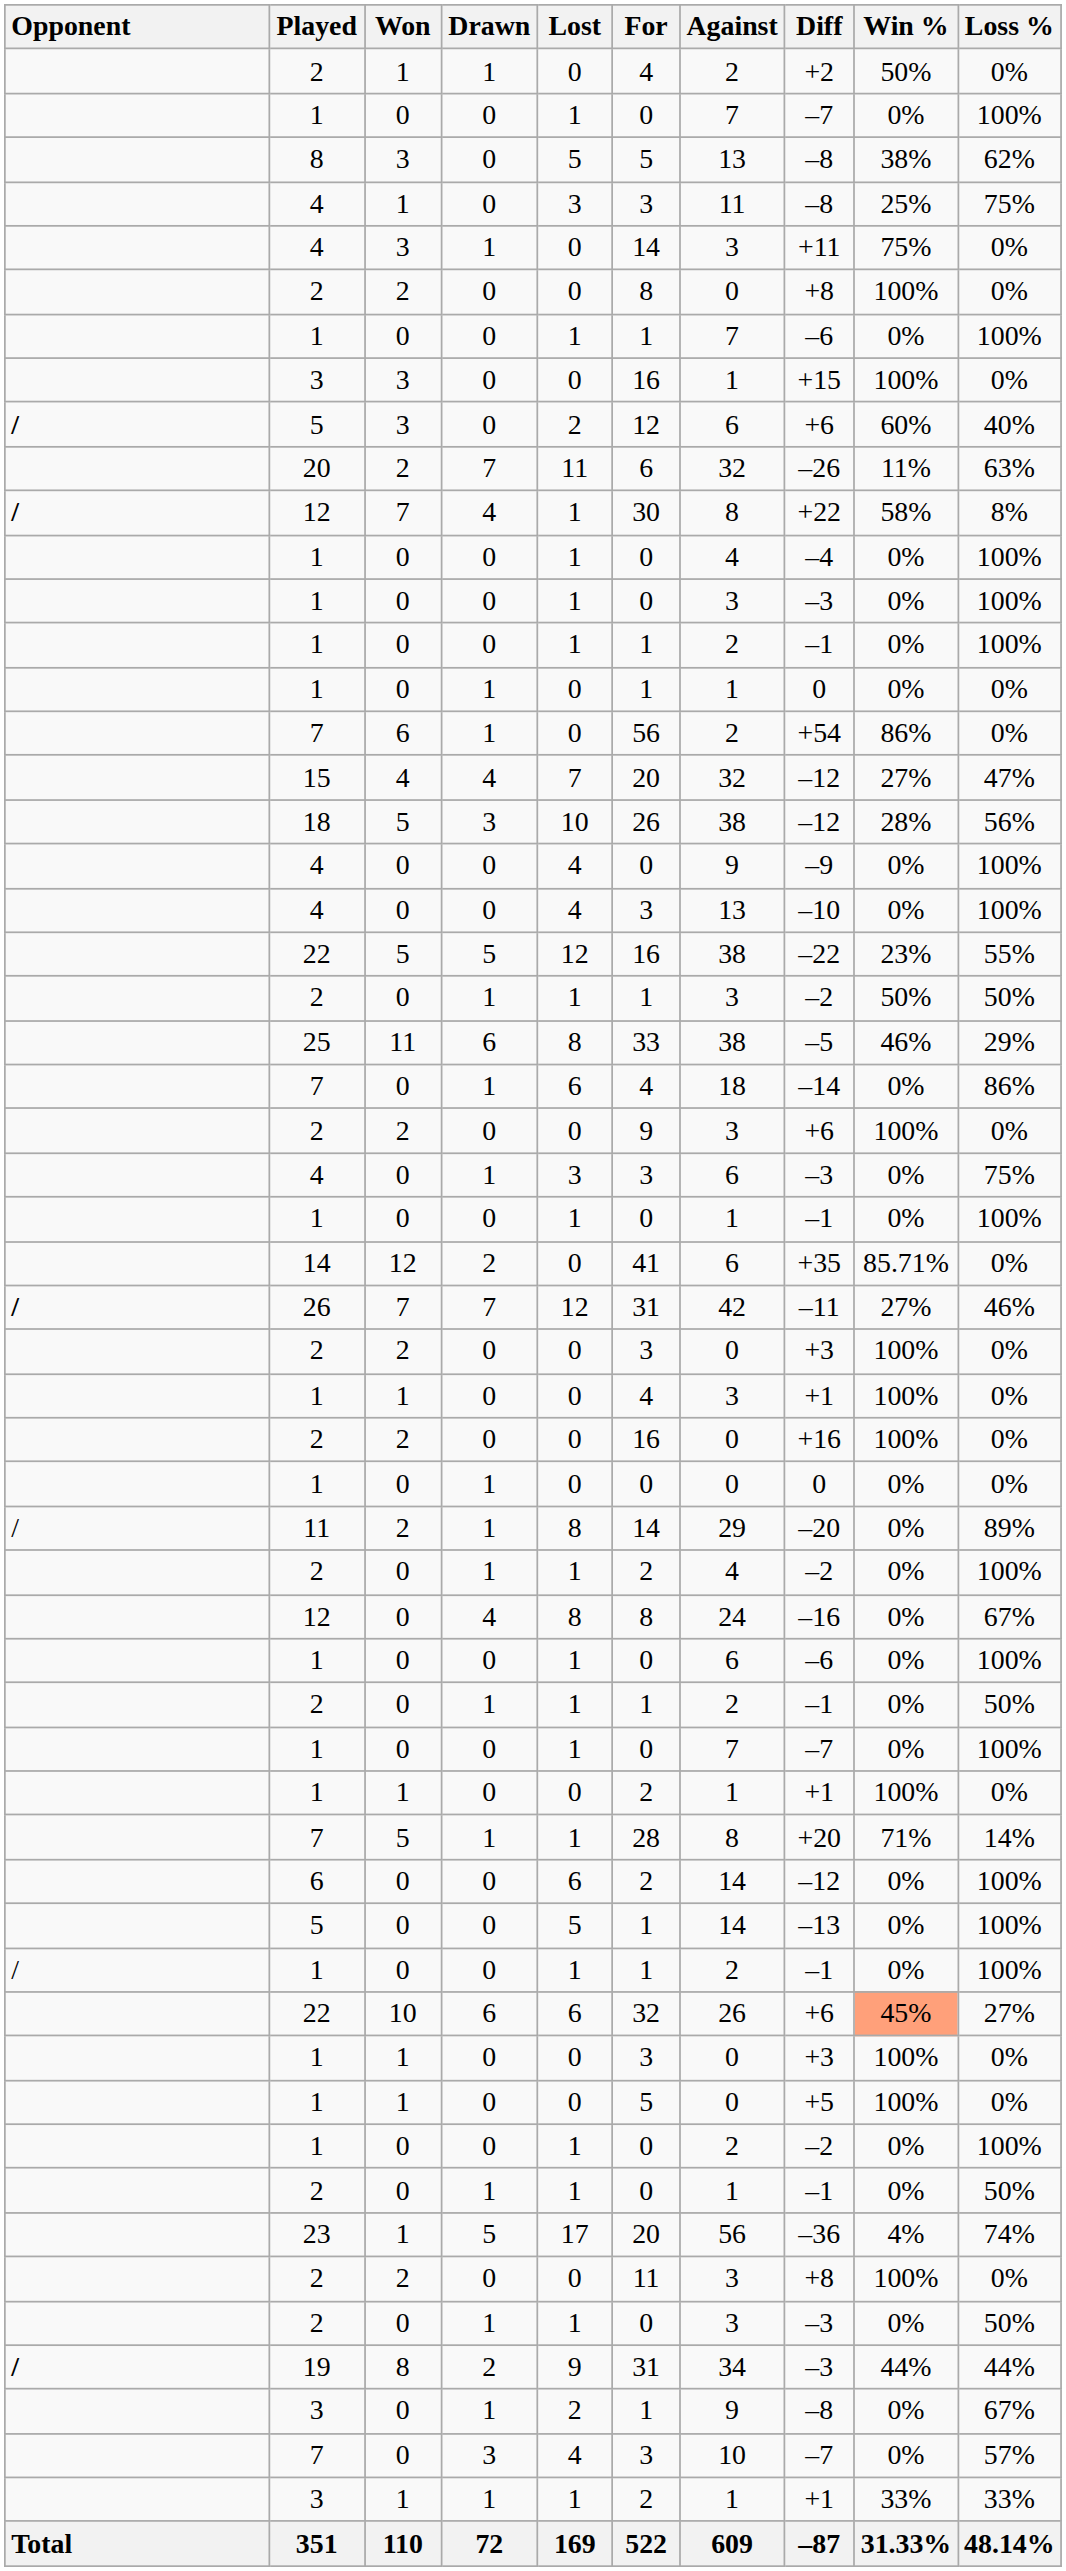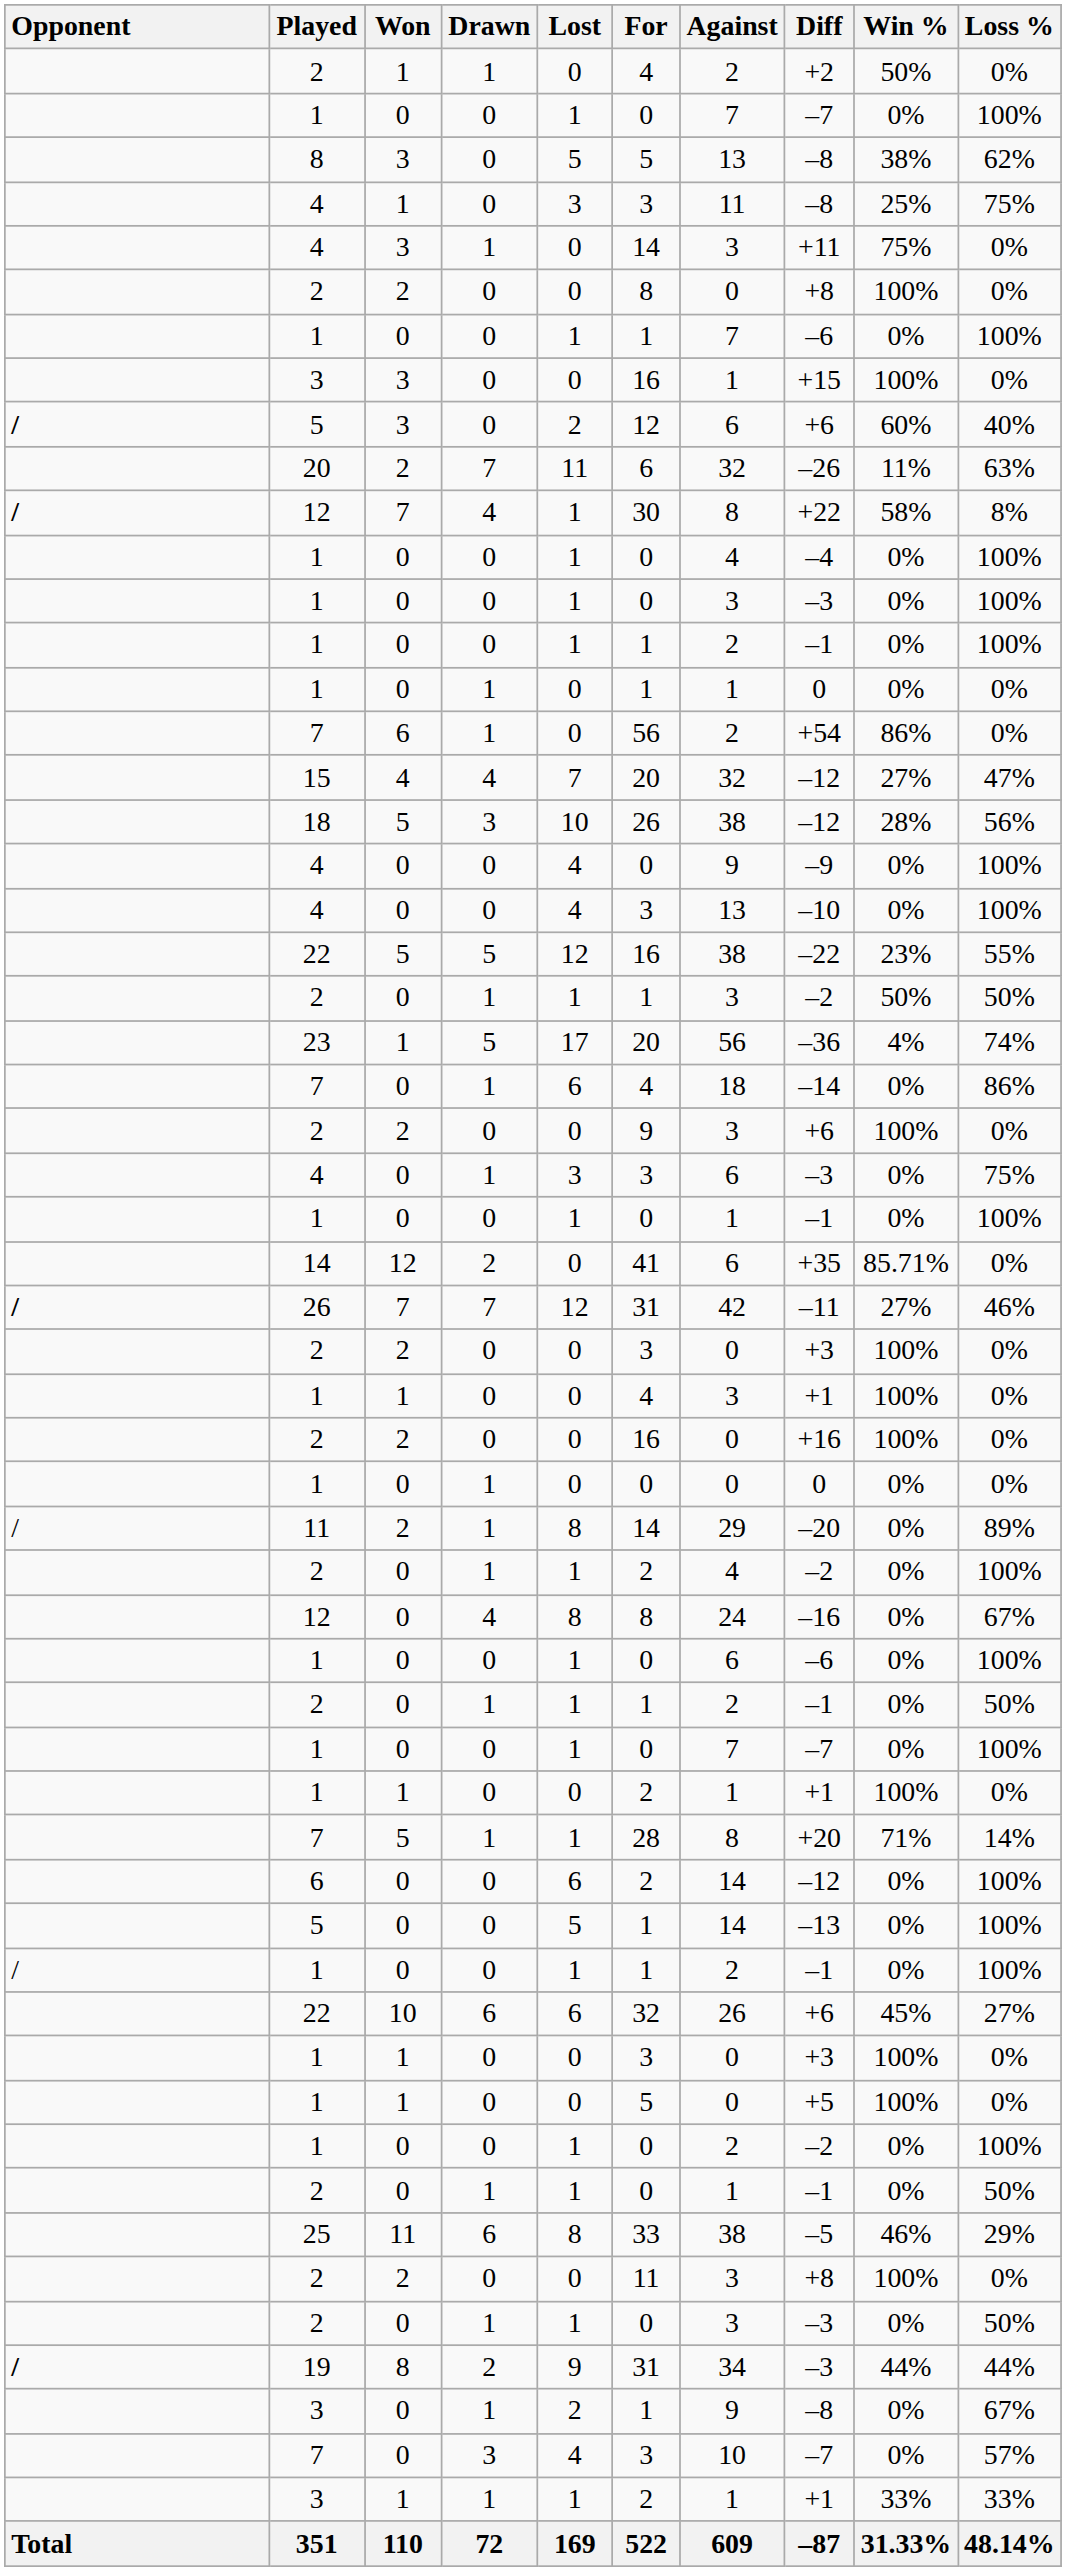 <table class="sortable wikitable" style="text-align:center;">
 <tr>
 <th style="width:350px; text-align:left;">Opponent</th>
 <th style="width:50px;">Played</th>
 <th style="width:50px;">Won</th>
 <th style="width:50px;">Drawn</th>
 <th style="width:50px;">Lost</th>
 <th style="width:50px;">For</th>
 <th style="width:50px;">Against</th>
 <th style="width:50px;">Diff</th>
 <th style="width:50px;">Win %</th>
 <th style="width:50px;">Loss %</th>
 </tr>
 <tr>
 <td style="text-align:left;"><strong></strong></td>
 <td>2</td>
 <td>1</td>
 <td>1</td>
 <td>0</td>
 <td>4</td>
 <td>2</td>
 <td>+2</td>
 <td>50%</td>
 <td>0%</td>
 </tr>
 <tr>
 <td style="text-align:left;"><strong></strong></td>
 <td>1</td>
 <td>0</td>
 <td>0</td>
 <td>1</td>
 <td>0</td>
 <td>7</td>
 <td>–7</td>
 <td>0%</td>
 <td>100%</td>
 </tr>
 <tr>
 <td style="text-align:left;"><strong></strong></td>
 <td>8</td>
 <td>3</td>
 <td>0</td>
 <td>5</td>
 <td>5</td>
 <td>13</td>
 <td>–8</td>
 <td>38%</td>
 <td>62%</td>
 </tr>
 <tr>
 <td style="text-align:left;"><strong></strong></td>
 <td>4</td>
 <td>1</td>
 <td>0</td>
 <td>3</td>
 <td>3</td>
 <td>11</td>
 <td>–8</td>
 <td>25%</td>
 <td>75%</td>
 </tr>
 <tr>
 <td style="text-align:left;"><strong></strong></td>
 <td>4</td>
 <td>3</td>
 <td>1</td>
 <td>0</td>
 <td>14</td>
 <td>3</td>
 <td>+11</td>
 <td>75%</td>
 <td>0%</td>
 </tr>
 <tr>
 <td style="text-align:left;"><strong></strong></td>
 <td>2</td>
 <td>2</td>
 <td>0</td>
 <td>0</td>
 <td>8</td>
 <td>0</td>
 <td>+8</td>
 <td>100%</td>
 <td>0%</td>
 </tr>
 <tr>
 <td style="text-align:left;"><strong></strong></td>
 <td>1</td>
 <td>0</td>
 <td>0</td>
 <td>1</td>
 <td>1</td>
 <td>7</td>
 <td>–6</td>
 <td>0%</td>
 <td>100%</td>
 </tr>
 <tr>
 <td style="text-align:left;"><strong></strong></td>
 <td>3</td>
 <td>3</td>
 <td>0</td>
 <td>0</td>
 <td>16</td>
 <td>1</td>
 <td>+15</td>
 <td>100%</td>
 <td>0%</td>
 </tr>
 <tr>
 <td style="text-align:left;"><strong>/</strong></td>
 <td>5</td>
 <td>3</td>
 <td>0</td>
 <td>2</td>
 <td>12</td>
 <td>6</td>
 <td>+6</td>
 <td>60%</td>
 <td>40%</td>
 </tr>
 <tr>
 <td style="text-align:left;"><strong></strong></td>
 <td>20</td>
 <td>2</td>
 <td>7</td>
 <td>11</td>
 <td>6</td>
 <td>32</td>
 <td>–26</td>
 <td>11%</td>
 <td>63%</td>
 </tr>
 <tr>
 <td style="text-align:left;"><strong>/</strong></td>
 <td>12</td>
 <td>7</td>
 <td>4</td>
 <td>1</td>
 <td>30</td>
 <td>8</td>
 <td>+22</td>
 <td>58%</td>
 <td>8%</td>
 </tr>
 <tr>
 <td style="text-align:left;"><strong></strong></td>
 <td>1</td>
 <td>0</td>
 <td>0</td>
 <td>1</td>
 <td>0</td>
 <td>4</td>
 <td>–4</td>
 <td>0%</td>
 <td>100%</td>
 </tr>
 <tr>
 <td style="text-align:left;"><strong></strong></td>
 <td>1</td>
 <td>0</td>
 <td>0</td>
 <td>1</td>
 <td>0</td>
 <td>3</td>
 <td>–3</td>
 <td>0%</td>
 <td>100%</td>
 </tr>
 <tr>
 <td style="text-align:left;"><strong></strong></td>
 <td>1</td>
 <td>0</td>
 <td>0</td>
 <td>1</td>
 <td>1</td>
 <td>2</td>
 <td>–1</td>
 <td>0%</td>
 <td>100%</td>
 </tr>
 <tr>
 <td style="text-align:left;"><strong></strong></td>
 <td>1</td>
 <td>0</td>
 <td>1</td>
 <td>0</td>
 <td>1</td>
 <td>1</td>
 <td>0</td>
 <td>0%</td>
 <td>0%</td>
 </tr>
 <tr>
 <td style="text-align:left;"><strong></strong></td>
 <td>7</td>
 <td>6</td>
 <td>1</td>
 <td>0</td>
 <td>56</td>
 <td>2</td>
 <td>+54</td>
 <td>86%</td>
 <td>0%</td>
 </tr>
 <tr>
 <td style="text-align:left;"><strong></strong></td>
 <td>15</td>
 <td>4</td>
 <td>4</td>
 <td>7</td>
 <td>20</td>
 <td>32</td>
 <td>–12</td>
 <td>27%</td>
 <td>47%</td>
 </tr>
 <tr>
 <td style="text-align:left;"><strong></strong></td>
 <td>18</td>
 <td>5</td>
 <td>3</td>
 <td>10</td>
 <td>26</td>
 <td>38</td>
 <td>–12</td>
 <td>28%</td>
 <td>56%</td>
 </tr>
 <tr>
 <td style="text-align:left;"><strong></strong></td>
 <td>4</td>
 <td>0</td>
 <td>0</td>
 <td>4</td>
 <td>0</td>
 <td>9</td>
 <td>–9</td>
 <td>0%</td>
 <td>100%</td>
 </tr>
 <tr>
 <td style="text-align:left;"><strong></strong></td>
 <td>4</td>
 <td>0</td>
 <td>0</td>
 <td>4</td>
 <td>3</td>
 <td>13</td>
 <td>–10</td>
 <td>0%</td>
 <td>100%</td>
 </tr>
 <tr>
 <td style="text-align:left;"><strong></strong></td>
 <td>22</td>
 <td>5</td>
 <td>5</td>
 <td>12</td>
 <td>16</td>
 <td>38</td>
 <td>–22</td>
 <td>23%</td>
 <td>55%</td>
 </tr>
 <tr>
 <td style="text-align:left;"><strong></strong></td>
 <td>2</td>
 <td>0</td>
 <td>1</td>
 <td>1</td>
 <td>1</td>
 <td>3</td>
 <td>–2</td>
 <td>50%</td>
 <td>50%</td>
 </tr>
 <tr>
 <td style="text-align:left;"><strong></strong></td>
-<td>25</td>
-<td>11</td>
-<td>6</td>
-<td>8</td>
-<td>33</td>
-<td>38</td>
-<td>–5</td>
-<td>46%</td>
-<td>29%</td>
+<td>23</td>
+<td>1</td>
+<td>5</td>
+<td>17</td>
+<td>20</td>
+<td>56</td>
+<td>–36</td>
+<td>4%</td>
+<td>74%</td>
 </tr>
 <tr>
 <td style="text-align:left;"><strong></strong></td>
 <td>7</td>
 <td>0</td>
 <td>1</td>
 <td>6</td>
 <td>4</td>
 <td>18</td>
 <td>–14</td>
 <td>0%</td>
 <td>86%</td>
 </tr>
 <tr>
 <td style="text-align:left;"><strong></strong></td>
 <td>2</td>
 <td>2</td>
 <td>0</td>
 <td>0</td>
 <td>9</td>
 <td>3</td>
 <td>+6</td>
 <td>100%</td>
 <td>0%</td>
 </tr>
 <tr>
 <td style="text-align:left;"><strong></strong></td>
 <td>4</td>
 <td>0</td>
 <td>1</td>
 <td>3</td>
 <td>3</td>
 <td>6</td>
 <td>–3</td>
 <td>0%</td>
 <td>75%</td>
 </tr>
 <tr>
 <td style="text-align:left;"><strong></strong></td>
 <td>1</td>
 <td>0</td>
 <td>0</td>
 <td>1</td>
 <td>0</td>
 <td>1</td>
 <td>–1</td>
 <td>0%</td>
 <td>100%</td>
 </tr>
 <tr>
 <td style="text-align:left;"><strong></strong></td>
 <td>14</td>
 <td>12</td>
 <td>2</td>
 <td>0</td>
 <td>41</td>
 <td>6</td>
 <td>+35</td>
 <td>85.71%</td>
 <td>0%</td>
 </tr>
 <tr>
 <td style="text-align:left;"><strong>/</strong></td>
 <td>26</td>
 <td>7</td>
 <td>7</td>
 <td>12</td>
 <td>31</td>
 <td>42</td>
 <td>–11</td>
 <td>27%</td>
 <td>46%</td>
 </tr>
 <tr>
 <td style="text-align:left;"><strong></strong></td>
 <td>2</td>
 <td>2</td>
 <td>0</td>
 <td>0</td>
 <td>3</td>
 <td>0</td>
 <td>+3</td>
 <td>100%</td>
 <td>0%</td>
 </tr>
 <tr>
 <td style="text-align:left;"><strong></strong></td>
 <td>1</td>
 <td>1</td>
 <td>0</td>
 <td>0</td>
 <td>4</td>
 <td>3</td>
 <td>+1</td>
 <td>100%</td>
 <td>0%</td>
 </tr>
 <tr>
 <td style="text-align:left;"><strong></strong></td>
 <td>2</td>
 <td>2</td>
 <td>0</td>
 <td>0</td>
 <td>16</td>
 <td>0</td>
 <td>+16</td>
 <td>100%</td>
 <td>0%</td>
 </tr>
 <tr>
 <td style="text-align:left;"><strong></strong></td>
 <td>1</td>
 <td>0</td>
 <td>1</td>
 <td>0</td>
 <td>0</td>
 <td>0</td>
 <td>0</td>
 <td>0%</td>
 <td>0%</td>
 </tr>
 <tr>
 <td style="text-align:left;"><strong></strong>/<strong></strong></td>
 <td>11</td>
 <td>2</td>
 <td>1</td>
 <td>8</td>
 <td>14</td>
 <td>29</td>
 <td>–20</td>
 <td>0%</td>
 <td>89%</td>
 </tr>
 <tr>
 <td style="text-align:left;"><strong></strong></td>
 <td>2</td>
 <td>0</td>
 <td>1</td>
 <td>1</td>
 <td>2</td>
 <td>4</td>
 <td>–2</td>
 <td>0%</td>
 <td>100%</td>
 </tr>
 <tr>
 <td style="text-align:left;"><strong></strong></td>
 <td>12</td>
 <td>0</td>
 <td>4</td>
 <td>8</td>
 <td>8</td>
 <td>24</td>
 <td>–16</td>
 <td>0%</td>
 <td>67%</td>
 </tr>
 <tr>
 <td style="text-align:left;"><strong></strong></td>
 <td>1</td>
 <td>0</td>
 <td>0</td>
 <td>1</td>
 <td>0</td>
 <td>6</td>
 <td>–6</td>
 <td>0%</td>
 <td>100%</td>
 </tr>
 <tr>
 <td style="text-align:left;"><strong></strong></td>
 <td>2</td>
 <td>0</td>
 <td>1</td>
 <td>1</td>
 <td>1</td>
 <td>2</td>
 <td>–1</td>
 <td>0%</td>
 <td>50%</td>
 </tr>
 <tr>
 <td style="text-align:left;"><strong></strong></td>
 <td>1</td>
 <td>0</td>
 <td>0</td>
 <td>1</td>
 <td>0</td>
 <td>7</td>
 <td>–7</td>
 <td>0%</td>
 <td>100%</td>
 </tr>
 <tr>
 <td style="text-align:left;"><strong></strong></td>
 <td>1</td>
 <td>1</td>
 <td>0</td>
 <td>0</td>
 <td>2</td>
 <td>1</td>
 <td>+1</td>
 <td>100%</td>
 <td>0%</td>
 </tr>
 <tr>
 <td style="text-align:left;"><strong></strong></td>
 <td>7</td>
 <td>5</td>
 <td>1</td>
 <td>1</td>
 <td>28</td>
 <td>8</td>
 <td>+20</td>
 <td>71%</td>
 <td>14%</td>
 </tr>
 <tr>
 <td style="text-align:left;"><strong></strong></td>
 <td>6</td>
 <td>0</td>
 <td>0</td>
 <td>6</td>
 <td>2</td>
 <td>14</td>
 <td>–12</td>
 <td>0%</td>
 <td>100%</td>
 </tr>
 <tr>
 <td style="text-align:left;"><strong></strong></td>
 <td>5</td>
 <td>0</td>
 <td>0</td>
 <td>5</td>
 <td>1</td>
 <td>14</td>
 <td>–13</td>
 <td>0%</td>
 <td>100%</td>
 </tr>
 <tr>
 <td style="text-align:left;"><strong></strong>/<strong></strong></td>
 <td>1</td>
 <td>0</td>
 <td>0</td>
 <td>1</td>
 <td>1</td>
 <td>2</td>
 <td>–1</td>
 <td>0%</td>
 <td>100%</td>
 </tr>
 <tr>
 <td style="text-align:left;"><strong></strong></td>
 <td>22</td>
 <td>10</td>
 <td>6</td>
 <td>6</td>
 <td>32</td>
 <td>26</td>
 <td>+6</td>
-<td style="background: lightsalmon;">45%</td>
+<td>45%</td>
 <td>27%</td>
 </tr>
 <tr>
 <td style="text-align:left;"><strong></strong></td>
 <td>1</td>
 <td>1</td>
 <td>0</td>
 <td>0</td>
 <td>3</td>
 <td>0</td>
 <td>+3</td>
 <td>100%</td>
 <td>0%</td>
 </tr>
 <tr>
 <td style="text-align:left;"><strong></strong></td>
 <td>1</td>
 <td>1</td>
 <td>0</td>
 <td>0</td>
 <td>5</td>
 <td>0</td>
 <td>+5</td>
 <td>100%</td>
 <td>0%</td>
 </tr>
 <tr>
 <td style="text-align:left;"><strong></strong></td>
 <td>1</td>
 <td>0</td>
 <td>0</td>
 <td>1</td>
 <td>0</td>
 <td>2</td>
 <td>–2</td>
 <td>0%</td>
 <td>100%</td>
 </tr>
 <tr>
 <td style="text-align:left;"><strong></strong></td>
 <td>2</td>
 <td>0</td>
 <td>1</td>
 <td>1</td>
 <td>0</td>
 <td>1</td>
 <td>–1</td>
 <td>0%</td>
 <td>50%</td>
 </tr>
 <tr>
 <td style="text-align:left;"><strong></strong></td>
-<td>23</td>
-<td>1</td>
-<td>5</td>
-<td>17</td>
-<td>20</td>
-<td>56</td>
-<td>–36</td>
-<td>4%</td>
-<td>74%</td>
+<td>25</td>
+<td>11</td>
+<td>6</td>
+<td>8</td>
+<td>33</td>
+<td>38</td>
+<td>–5</td>
+<td>46%</td>
+<td>29%</td>
 </tr>
 <tr>
 <td style="text-align:left;"><strong></strong></td>
 <td>2</td>
 <td>2</td>
 <td>0</td>
 <td>0</td>
 <td>11</td>
 <td>3</td>
 <td>+8</td>
 <td>100%</td>
 <td>0%</td>
 </tr>
 <tr>
 <td style="text-align:left;"><strong></strong></td>
 <td>2</td>
 <td>0</td>
 <td>1</td>
 <td>1</td>
 <td>0</td>
 <td>3</td>
 <td>–3</td>
 <td>0%</td>
 <td>50%</td>
 </tr>
 <tr>
 <td style="text-align:left;"><strong>/</strong></td>
 <td>19</td>
 <td>8</td>
 <td>2</td>
 <td>9</td>
 <td>31</td>
 <td>34</td>
 <td>–3</td>
 <td>44%</td>
 <td>44%</td>
 </tr>
 <tr>
 <td style="text-align:left;"><strong></strong></td>
 <td>3</td>
 <td>0</td>
 <td>1</td>
 <td>2</td>
 <td>1</td>
 <td>9</td>
 <td>–8</td>
 <td>0%</td>
 <td>67%</td>
 </tr>
 <tr>
 <td style="text-align:left;"><strong></strong></td>
 <td>7</td>
 <td>0</td>
 <td>3</td>
 <td>4</td>
 <td>3</td>
 <td>10</td>
 <td>–7</td>
 <td>0%</td>
 <td>57%</td>
 </tr>
 <tr>
 <td style="text-align:left;"><strong></strong></td>
 <td>3</td>
 <td>1</td>
 <td>1</td>
 <td>1</td>
 <td>2</td>
 <td>1</td>
 <td>+1</td>
 <td>33%</td>
 <td>33%</td>
 </tr>
 <tr>
 <th style="text-align:left;">Total</th>
 <th>351</th>
 <th>110</th>
 <th>72</th>
 <th>169</th>
 <th>522</th>
 <th>609</th>
 <th>–87</th>
 <th>31.33%</th>
 <th>48.14%</th>
 </tr>
 </table>
